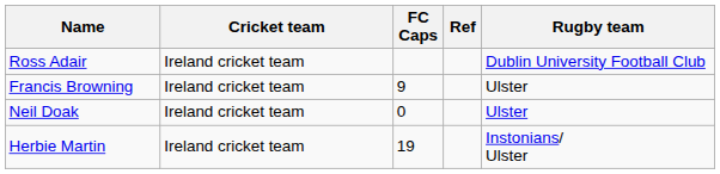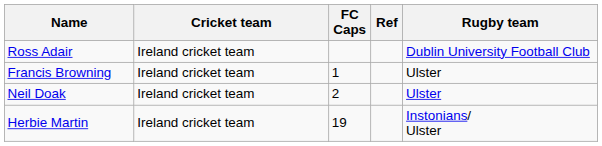 <table class=wikitable width=80%>
 <tr>
 <th width=20%>Name</th>
 <th width=30%>Cricket team</th>
 <th width=5%>FC Caps</th>
 <th width=5%>Ref</th>
 <th width=30%>Rugby team</th>
 </tr>
 <tr>
 <td><a href='#'>Ross Adair</a></td>
 <td>Ireland cricket team</td>
 <td></td>
 <td></td>
 <td><a href='#'>Dublin University Football Club</a></td>
 </tr>
 <tr>
 <td><a href='#'>Francis Browning</a></td>
 <td>Ireland cricket team</td>
-<td>9</td>
+<td>1</td>
 <td></td>
 <td>Ulster</td>
 </tr>
 <tr>
 <td><a href='#'>Neil Doak</a></td>
 <td>Ireland cricket team</td>
-<td>0</td>
+<td>2</td>
 <td></td>
 <td><a href='#'>Ulster</a></td>
 </tr>
 <tr>
 <td><a href='#'>Herbie Martin</a></td>
 <td>Ireland cricket team</td>
 <td>19</td>
 <td></td>
 <td><a href='#'>Instonians</a>/ <br>Ulster</td>
 </tr>
 </table>
